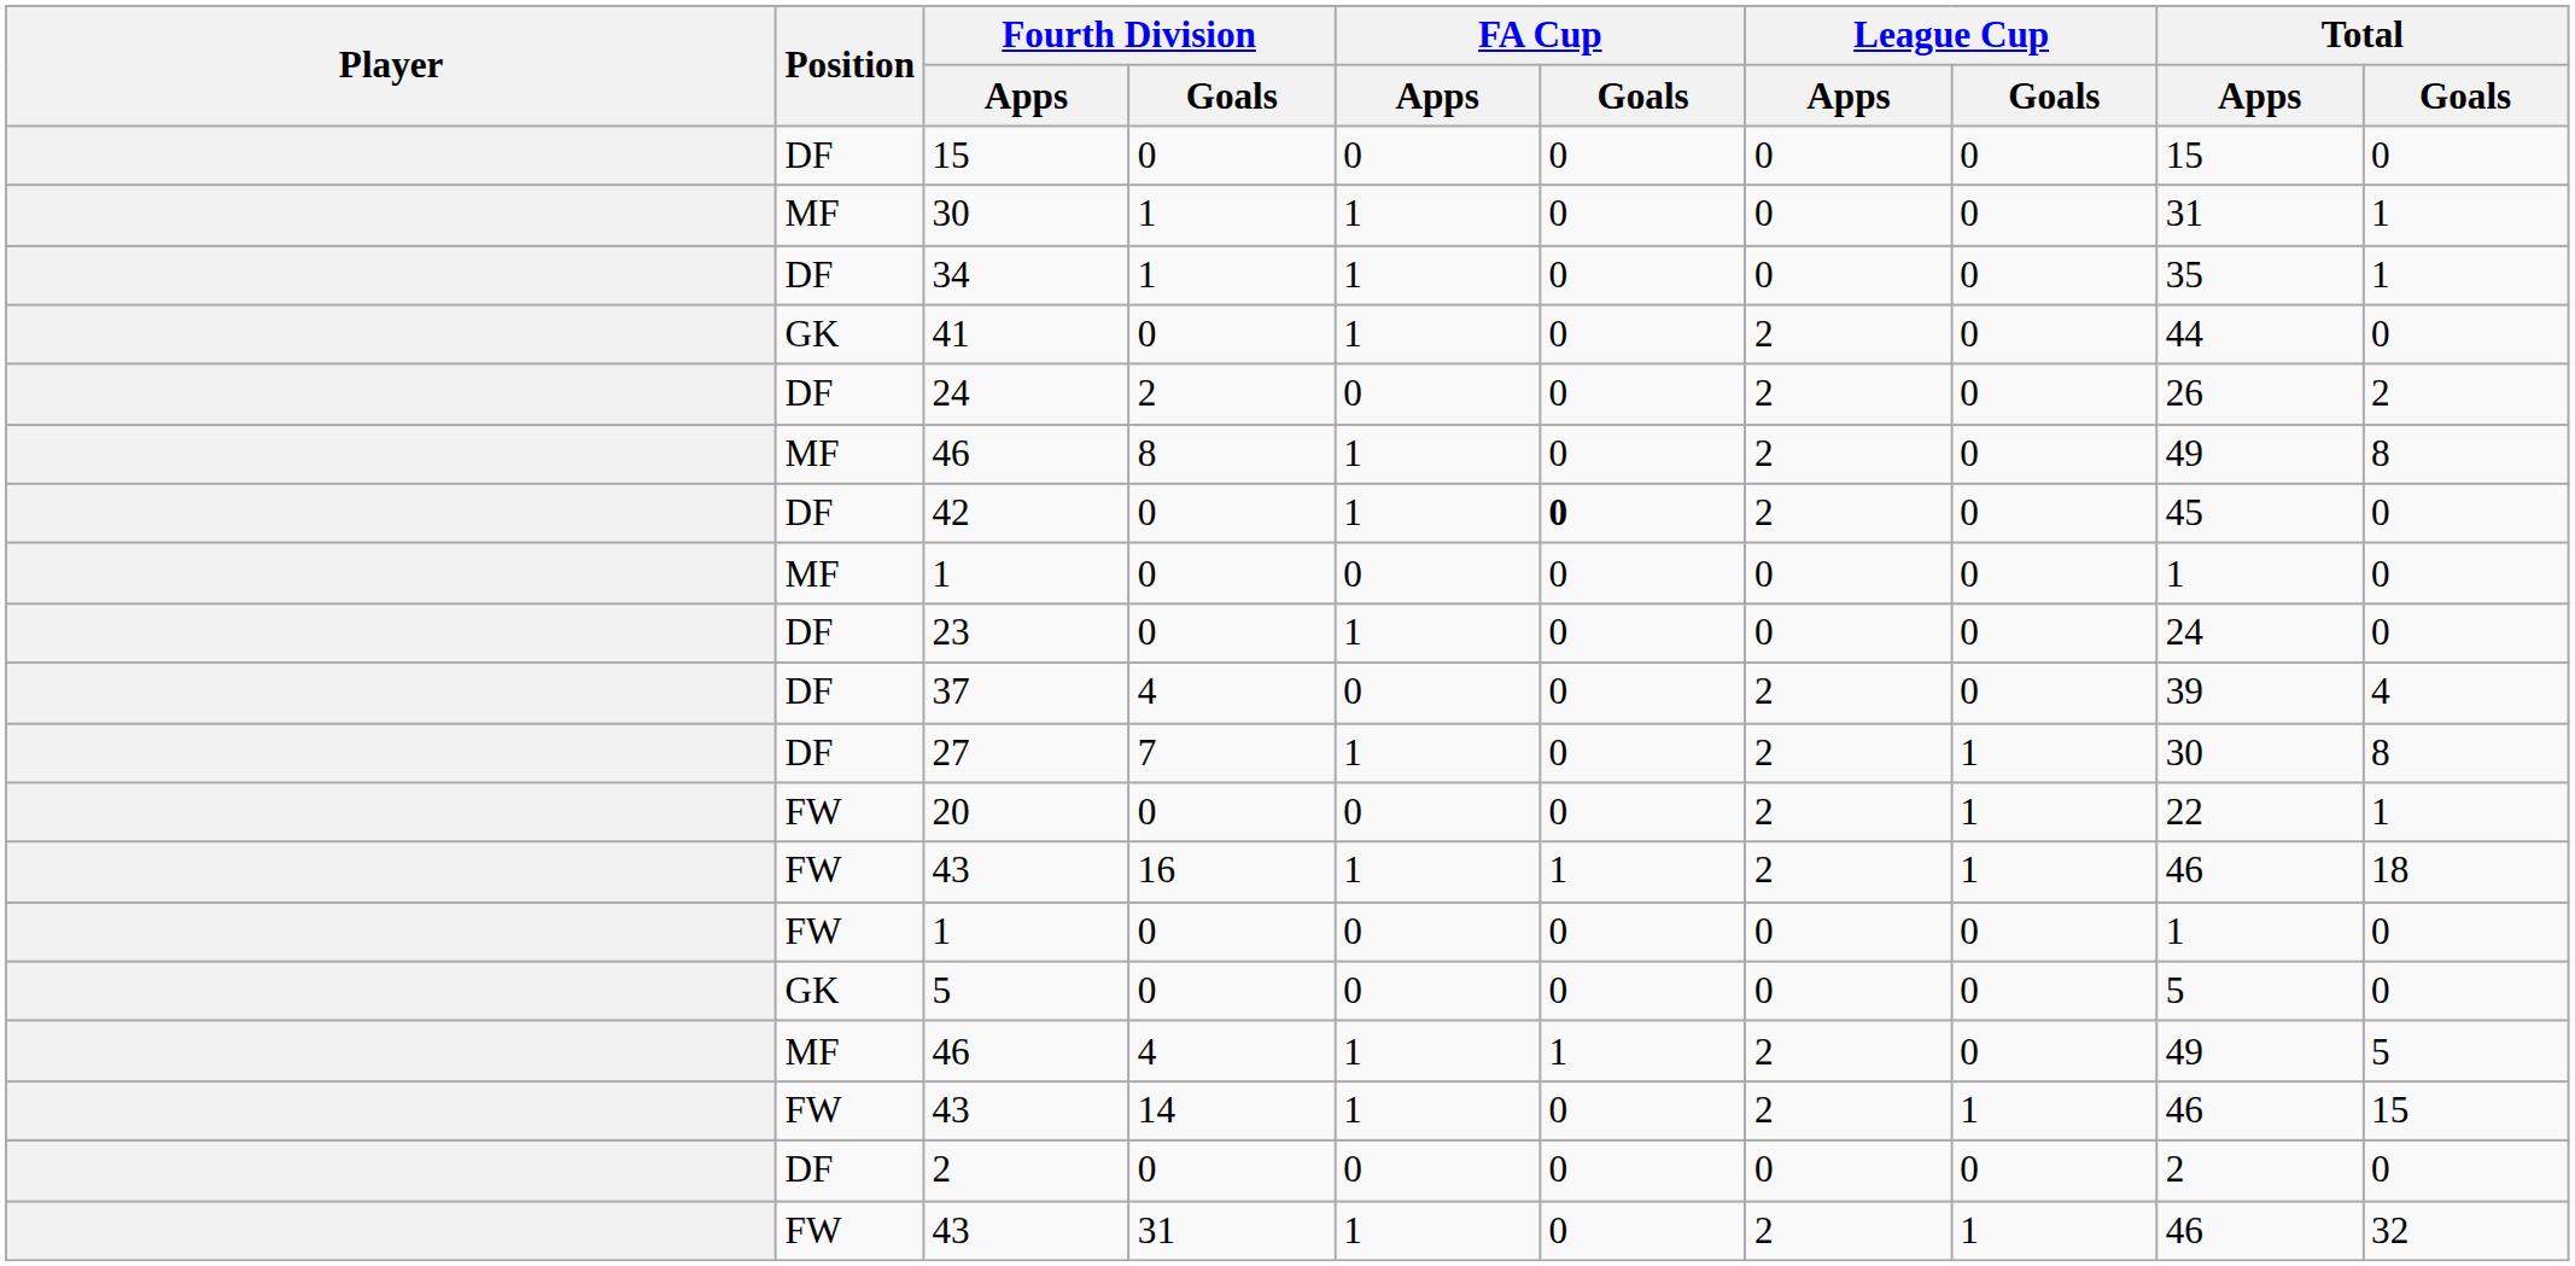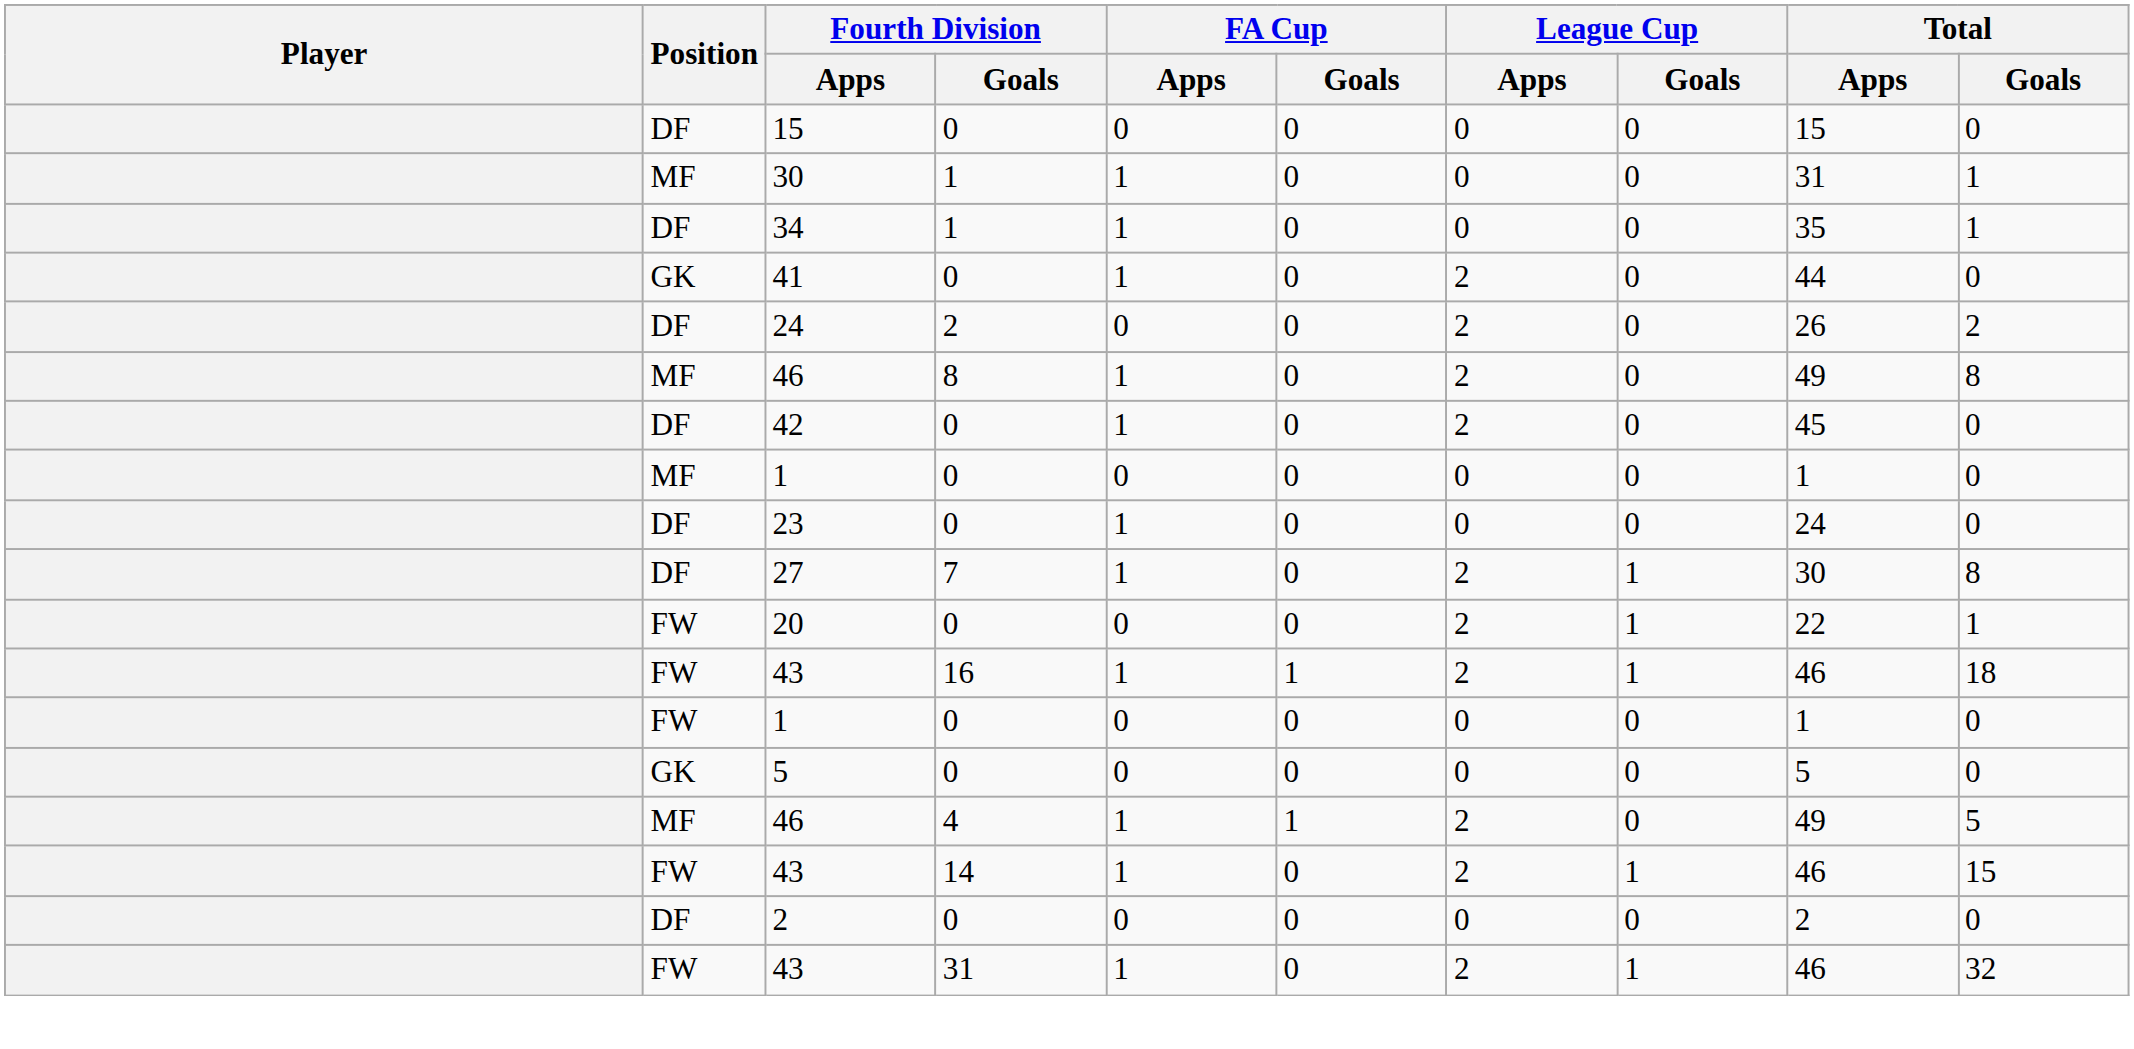 <table class="wikitable plainrowheaders sortable">
 <tr>
 <th rowspan=2 style="width:20em"scope=col>Player</th>
 <th rowspan=2>Position</th>
 <th colspan=2 style="width:10em"scope=col><a href='#'>Fourth Division</a></th>
 <th colspan=2 style="width:10em"scope=col><a href='#'>FA Cup</a></th>
 <th colspan=2 style="width:10em"scope=col><a href='#'>League Cup</a></th>
 <th colspan=2 style="width:10em"scope=col>Total</th>
 </tr>
 <tr>
 <th style="width:5em">Apps</th>
 <th style="width:5em">Goals</th>
 <th style="width:5em">Apps</th>
 <th style="width:5em">Goals</th>
 <th style="width:5em">Apps</th>
 <th style="width:5em">Goals</th>
 <th style="width:5em">Apps</th>
 <th style="width:5em">Goals</th>
 </tr>
 <tr>
 <th scope=row></th>
 <td>DF</td>
 <td>15</td>
 <td>0</td>
 <td>0</td>
 <td>0</td>
 <td>0</td>
 <td>0</td>
 <td>15</td>
 <td>0</td>
 </tr>
 <tr>
 <th scope=row></th>
 <td>MF</td>
 <td>30</td>
 <td>1</td>
 <td>1</td>
 <td>0</td>
 <td>0</td>
 <td>0</td>
 <td>31</td>
 <td>1</td>
 </tr>
 <tr>
 <th scope=row></th>
 <td>DF</td>
 <td>34</td>
 <td>1</td>
 <td>1</td>
 <td>0</td>
 <td>0</td>
 <td>0</td>
 <td>35</td>
 <td>1</td>
 </tr>
 <tr>
 <th scope=row></th>
 <td>GK</td>
 <td>41</td>
 <td>0</td>
 <td>1</td>
 <td>0</td>
 <td>2</td>
 <td>0</td>
 <td>44</td>
 <td>0</td>
 </tr>
 <tr>
 <th scope=row></th>
 <td>DF</td>
 <td>24</td>
 <td>2</td>
 <td>0</td>
 <td>0</td>
 <td>2</td>
 <td>0</td>
 <td>26</td>
 <td>2</td>
 </tr>
 <tr>
 <th scope=row></th>
 <td>MF</td>
 <td>46</td>
 <td>8</td>
 <td>1</td>
 <td>0</td>
 <td>2</td>
 <td>0</td>
 <td>49</td>
 <td>8</td>
 </tr>
 <tr>
 <th scope=row></th>
 <td>DF</td>
 <td>42</td>
 <td>0</td>
 <td>1</td>
-<td><strong>0</strong></td>
+<td>0</td>
 <td>2</td>
 <td>0</td>
 <td>45</td>
 <td>0</td>
 </tr>
 <tr>
 <th scope=row></th>
 <td>MF</td>
 <td>1</td>
 <td>0</td>
 <td>0</td>
 <td>0</td>
 <td>0</td>
 <td>0</td>
 <td>1</td>
 <td>0</td>
 </tr>
 <tr>
 <th scope=row></th>
 <td>DF</td>
 <td>23</td>
 <td>0</td>
 <td>1</td>
 <td>0</td>
 <td>0</td>
 <td>0</td>
 <td>24</td>
 <td>0</td>
-</tr>
-<tr>
-<th scope=row></th>
-<td>DF</td>
-<td>37</td>
-<td>4</td>
-<td>0</td>
-<td>0</td>
-<td>2</td>
-<td>0</td>
-<td>39</td>
-<td>4</td>
 </tr>
 <tr>
 <th scope=row></th>
 <td>DF</td>
 <td>27</td>
 <td>7</td>
 <td>1</td>
 <td>0</td>
 <td>2</td>
 <td>1</td>
 <td>30</td>
 <td>8</td>
 </tr>
 <tr>
 <th scope=row></th>
 <td>FW</td>
 <td>20</td>
 <td>0</td>
 <td>0</td>
 <td>0</td>
 <td>2</td>
 <td>1</td>
 <td>22</td>
 <td>1</td>
 </tr>
 <tr>
 <th scope=row></th>
 <td>FW</td>
 <td>43</td>
 <td>16</td>
 <td>1</td>
 <td>1</td>
 <td>2</td>
 <td>1</td>
 <td>46</td>
 <td>18</td>
 </tr>
 <tr>
 <th scope=row></th>
 <td>FW</td>
 <td>1</td>
 <td>0</td>
 <td>0</td>
 <td>0</td>
 <td>0</td>
 <td>0</td>
 <td>1</td>
 <td>0</td>
 </tr>
 <tr>
 <th scope=row></th>
 <td>GK</td>
 <td>5</td>
 <td>0</td>
 <td>0</td>
 <td>0</td>
 <td>0</td>
 <td>0</td>
 <td>5</td>
 <td>0</td>
 </tr>
 <tr>
 <th scope=row></th>
 <td>MF</td>
 <td>46</td>
 <td>4</td>
 <td>1</td>
 <td>1</td>
 <td>2</td>
 <td>0</td>
 <td>49</td>
 <td>5</td>
 </tr>
 <tr>
 <th scope=row></th>
 <td>FW</td>
 <td>43</td>
 <td>14</td>
 <td>1</td>
 <td>0</td>
 <td>2</td>
 <td>1</td>
 <td>46</td>
 <td>15</td>
 </tr>
 <tr>
 <th scope=row></th>
 <td>DF</td>
 <td>2</td>
 <td>0</td>
 <td>0</td>
 <td>0</td>
 <td>0</td>
 <td>0</td>
 <td>2</td>
 <td>0</td>
 </tr>
 <tr>
 <th scope=row></th>
 <td>FW</td>
 <td>43</td>
 <td>31</td>
 <td>1</td>
 <td>0</td>
 <td>2</td>
 <td>1</td>
 <td>46</td>
 <td>32</td>
 </tr>
 </table>
